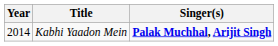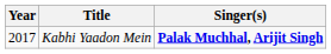 <table class=wikitable>
 <tr style="background:#ccc; text-align:center;">
 <th>Year</th>
 <th>Title</th>
 <th>Singer(s)</th>
 </tr>
 <tr>
-<td>2014</td>
+<td>2017</td>
 <td><em>Kabhi Yaadon Mein</em></td>
 <td><strong><a href='#'>Palak Muchhal</a>, <a href='#'>Arijit Singh</a></strong></td>
 </tr>
 </table>
